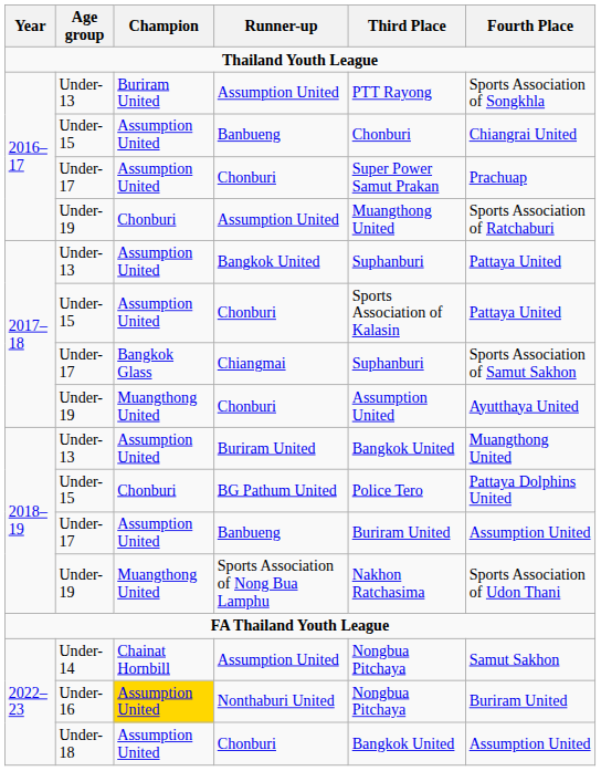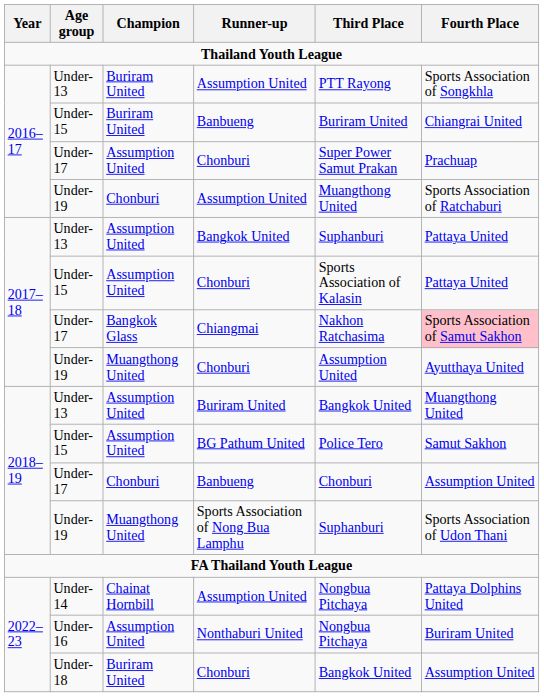 <table class="wikitable">
 <tr>
 <th>Year</th>
 <th>Age group</th>
 <th>Champion</th>
 <th>Runner-up</th>
 <th>Third Place</th>
 <th>Fourth Place</th>
 </tr>
 <tr>
 <td colspan="6" style="text-align:center;"><strong>Thailand Youth League</strong></td>
 </tr>
 <tr>
 <td rowspan="4"><a href='#'>2016–17</a></td>
 <td>Under-13</td>
 <td><a href='#'>Buriram United</a></td>
 <td><a href='#'>Assumption United</a></td>
 <td><a href='#'>PTT Rayong</a></td>
 <td>Sports Association of <a href='#'>Songkhla</a></td>
 </tr>
 <tr>
 <td>Under-15</td>
-<td><a href='#'>Assumption United</a></td>
+<td><a href='#'>Buriram United</a></td>
 <td><a href='#'>Banbueng</a></td>
-<td><a href='#'>Chonburi</a></td>
+<td><a href='#'>Buriram United</a></td>
 <td><a href='#'>Chiangrai United</a></td>
 </tr>
 <tr>
 <td>Under-17</td>
 <td><a href='#'>Assumption United</a></td>
 <td><a href='#'>Chonburi</a></td>
 <td><a href='#'>Super Power Samut Prakan</a></td>
 <td><a href='#'>Prachuap</a></td>
 </tr>
 <tr>
 <td>Under-19</td>
 <td><a href='#'>Chonburi</a></td>
 <td><a href='#'>Assumption United</a></td>
 <td><a href='#'>Muangthong United</a></td>
 <td>Sports Association of <a href='#'>Ratchaburi</a></td>
 </tr>
 <tr>
 <td rowspan="4"><a href='#'>2017–18</a></td>
 <td>Under-13</td>
 <td><a href='#'>Assumption United</a></td>
 <td><a href='#'>Bangkok United</a></td>
 <td><a href='#'>Suphanburi</a></td>
 <td><a href='#'>Pattaya United</a></td>
 </tr>
 <tr>
 <td>Under-15</td>
 <td><a href='#'>Assumption United</a></td>
 <td><a href='#'>Chonburi</a></td>
 <td>Sports Association of <a href='#'>Kalasin</a></td>
 <td><a href='#'>Pattaya United</a></td>
 </tr>
 <tr>
 <td>Under-17</td>
 <td><a href='#'>Bangkok Glass</a></td>
 <td><a href='#'>Chiangmai</a></td>
-<td><a href='#'>Suphanburi</a></td>
-<td>Sports Association of <a href='#'>Samut Sakhon</a></td>
+<td><a href='#'>Nakhon Ratchasima</a></td>
+<td style="background: pink;">Sports Association of <a href='#'>Samut Sakhon</a></td>
 </tr>
 <tr>
 <td>Under-19</td>
 <td><a href='#'>Muangthong United</a></td>
 <td><a href='#'>Chonburi</a></td>
 <td><a href='#'>Assumption United</a></td>
 <td><a href='#'>Ayutthaya United</a></td>
 </tr>
 <tr>
 <td rowspan="4"><a href='#'>2018–19</a></td>
 <td>Under-13</td>
 <td><a href='#'>Assumption United</a></td>
 <td><a href='#'>Buriram United</a></td>
 <td><a href='#'>Bangkok United</a></td>
 <td><a href='#'>Muangthong United</a></td>
 </tr>
 <tr>
 <td>Under-15</td>
-<td><a href='#'>Chonburi</a></td>
+<td><a href='#'>Assumption United</a></td>
 <td><a href='#'>BG Pathum United</a></td>
 <td><a href='#'>Police Tero</a></td>
-<td><a href='#'>Pattaya Dolphins United</a></td>
+<td><a href='#'>Samut Sakhon</a></td>
 </tr>
 <tr>
 <td>Under-17</td>
-<td><a href='#'>Assumption United</a></td>
+<td><a href='#'>Chonburi</a></td>
 <td><a href='#'>Banbueng</a></td>
-<td><a href='#'>Buriram United</a></td>
+<td><a href='#'>Chonburi</a></td>
 <td><a href='#'>Assumption United</a></td>
 </tr>
 <tr>
 <td>Under-19</td>
 <td><a href='#'>Muangthong United</a></td>
 <td>Sports Association of <a href='#'>Nong Bua Lamphu</a></td>
-<td><a href='#'>Nakhon Ratchasima</a></td>
+<td><a href='#'>Suphanburi</a></td>
 <td>Sports Association of <a href='#'>Udon Thani</a></td>
 </tr>
 <tr>
 <td colspan="6" style="text-align:center;"><strong>FA Thailand Youth League</strong></td>
 </tr>
 <tr>
 <td rowspan="3"><a href='#'>2022–23</a></td>
 <td>Under-14</td>
 <td><a href='#'>Chainat Hornbill</a></td>
 <td><a href='#'>Assumption United</a></td>
 <td><a href='#'>Nongbua Pitchaya</a></td>
-<td><a href='#'>Samut Sakhon</a></td>
+<td><a href='#'>Pattaya Dolphins United</a></td>
 </tr>
 <tr>
 <td>Under-16</td>
-<td style="background: gold;"><a href='#'>Assumption United</a></td>
+<td><a href='#'>Assumption United</a></td>
 <td><a href='#'>Nonthaburi United</a></td>
 <td><a href='#'>Nongbua Pitchaya</a></td>
 <td><a href='#'>Buriram United</a></td>
 </tr>
 <tr>
 <td>Under-18</td>
-<td><a href='#'>Assumption United</a></td>
+<td><a href='#'>Buriram United</a></td>
 <td><a href='#'>Chonburi</a></td>
 <td><a href='#'>Bangkok United</a></td>
 <td><a href='#'>Assumption United</a></td>
 </tr>
 </table>
